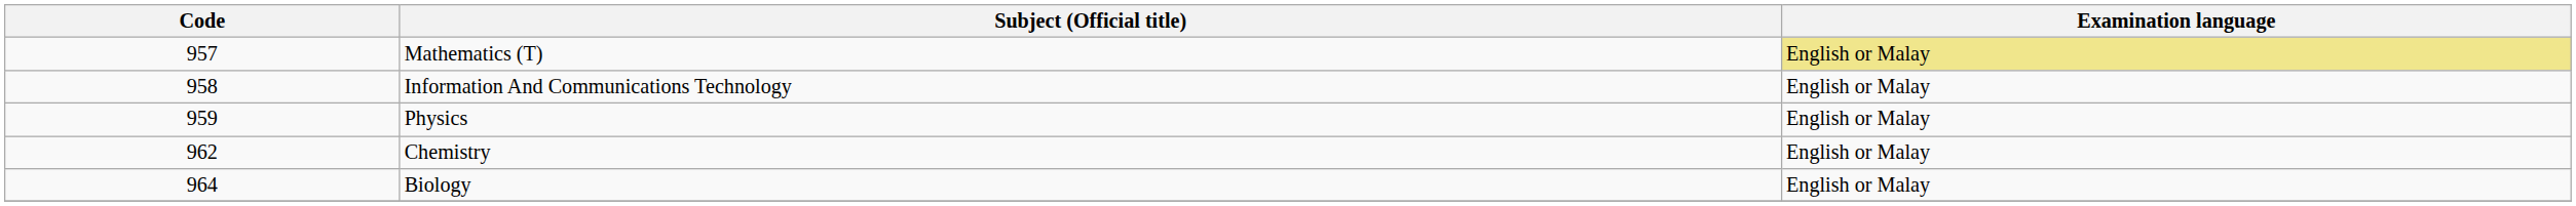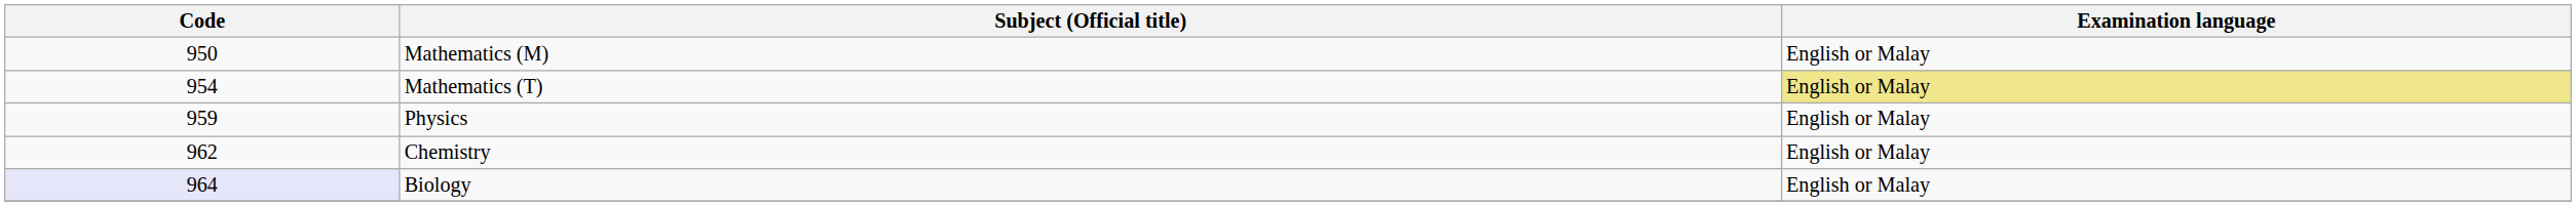 <table class="wikitable" width="100%">
 <tr>
 <th width="10%">Code</th>
 <th width="35%">Subject (Official title)</th>
 <th width="20%">Examination language</th>
 </tr>
 <tr>
-<td valign="top" align="center">957</td>
+<td valign="top" align="center">950</td>
+<td valign="top">Mathematics (M) </td>
+<td valign="top">English or Malay</td>
+</tr>
+<tr>
+<td valign="top" align="center">954</td>
 <td valign="top">Mathematics (T) </td>
 <td valign="top" style="background: khaki;">English or Malay</td>
-</tr>
-<tr>
-<td valign="top" align="center">958</td>
-<td valign="top">Information And Communications Technology </td>
-<td valign="top">English or Malay</td>
 </tr>
 <tr>
 <td valign="top" align="center">959</td>
 <td valign="top">Physics</td>
 <td valign="top">English or Malay</td>
 </tr>
 <tr>
 <td valign="top" align="center">962</td>
 <td valign="top">Chemistry</td>
 <td valign="top">English or Malay</td>
 </tr>
 <tr>
-<td valign="top" align="center">964</td>
+<td valign="top" align="center" style="background: lavender;">964</td>
 <td valign="top">Biology</td>
 <td valign="top">English or Malay</td>
 </tr>
 <tr>
 </tr>
 </table>
